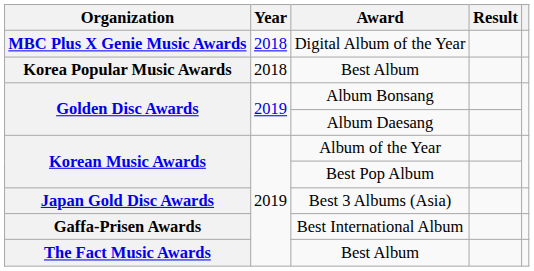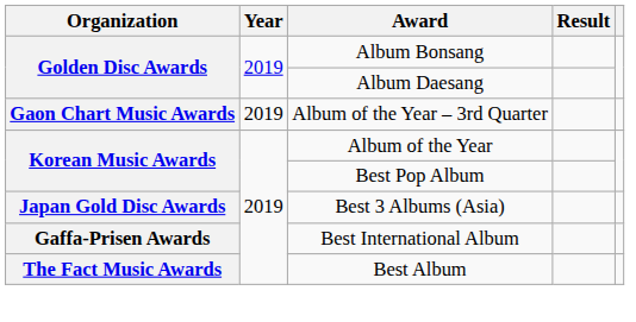 <table class="wikitable plainrowheaders sortable" style="text-align:center">
 <tr>
 <th scope="col">Organization</th>
 <th scope="col">Year</th>
 <th scope="col">Award</th>
 <th scope="col">Result</th>
 <th class="unsortable"></th>
-</tr>
-<tr>
-<th scope="row"><a href='#'>MBC Plus X Genie Music Awards</a></th>
-<td align="center"><a href='#'>2018</a></td>
-<td align="center">Digital Album of the Year</td>
-<td></td>
-<td align="center"></td>
-</tr>
-<tr>
-<th scope="row">Korea Popular Music Awards</th>
-<td>2018</td>
-<td align="center">Best Album</td>
-<td></td>
-<td align="center"></td>
 </tr>
 <tr>
 <th scope="row" rowspan="2"><a href='#'>Golden Disc Awards</a></th>
 <td rowspan="2" align="center"><a href='#'>2019</a></td>
 <td align="center">Album Bonsang</td>
 <td></td>
 <td align="center" rowspan="2"></td>
 </tr>
 <tr>
 <td align="center">Album Daesang</td>
 <td></td>
+</tr>
+<tr>
+<th scope="row"><a href='#'>Gaon Chart Music Awards</a></th>
+<td>2019</td>
+<td align="center">Album of the Year – 3rd Quarter</td>
+<td></td>
+<td align="center"></td>
 </tr>
 <tr>
 <th scope="row" rowspan="2"><a href='#'>Korean Music Awards</a></th>
 <td rowspan="5">2019</td>
 <td align="center">Album of the Year</td>
 <td></td>
 <td align="center" rowspan="2"></td>
 </tr>
 <tr>
 <td align="center">Best Pop Album</td>
 <td></td>
 </tr>
 <tr>
 <th scope="row"><a href='#'>Japan Gold Disc Awards</a></th>
 <td align="center">Best 3 Albums (Asia)</td>
 <td></td>
 <td align="center"></td>
 </tr>
 <tr>
 <th scope="row">Gaffa-Prisen Awards</th>
 <td align="center">Best International Album</td>
 <td></td>
 <td align="center"></td>
 </tr>
 <tr>
 <th scope="row"><a href='#'>The Fact Music Awards</a></th>
 <td align="center">Best Album</td>
 <td></td>
 <td align="center"></td>
 </tr>
 </table>
